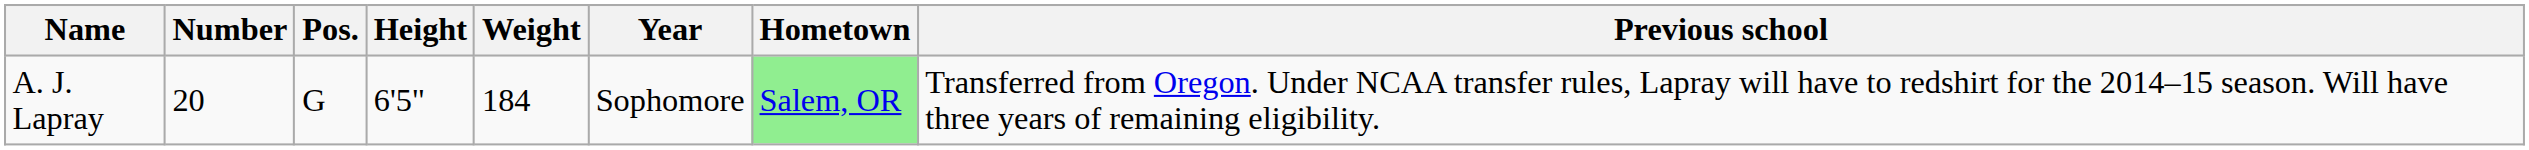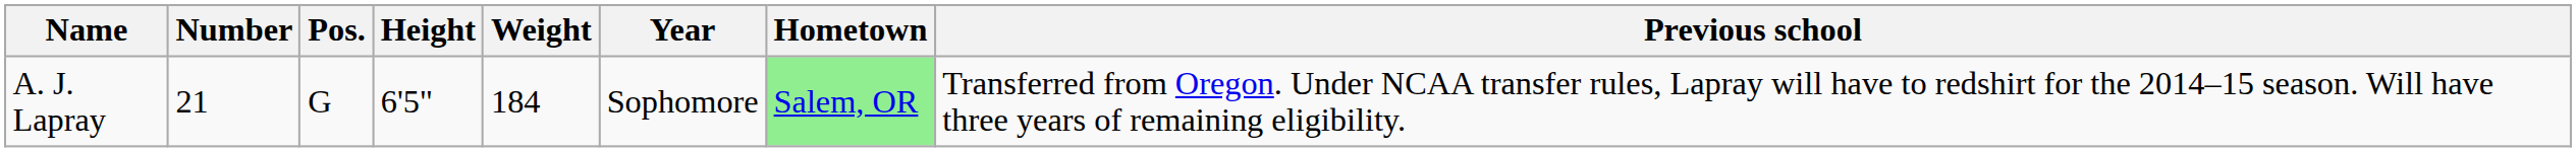 <table class="wikitable sortable" border="1">
 <tr>
 <th>Name</th>
 <th>Number</th>
 <th>Pos.</th>
 <th>Height</th>
 <th>Weight</th>
 <th>Year</th>
 <th>Hometown</th>
 <th class="unsortable">Previous school</th>
 </tr>
 <tr>
 <td sortname>A. J. Lapray</td>
-<td>20</td>
+<td>21</td>
 <td>G</td>
 <td>6'5"</td>
 <td>184</td>
 <td>Sophomore</td>
 <td style="background: lightgreen;"><a href='#'>Salem, OR</a></td>
 <td>Transferred from <a href='#'>Oregon</a>. Under NCAA transfer rules, Lapray will have to redshirt for the 2014–15 season. Will have three years of remaining eligibility.</td>
 </tr>
 </table>
